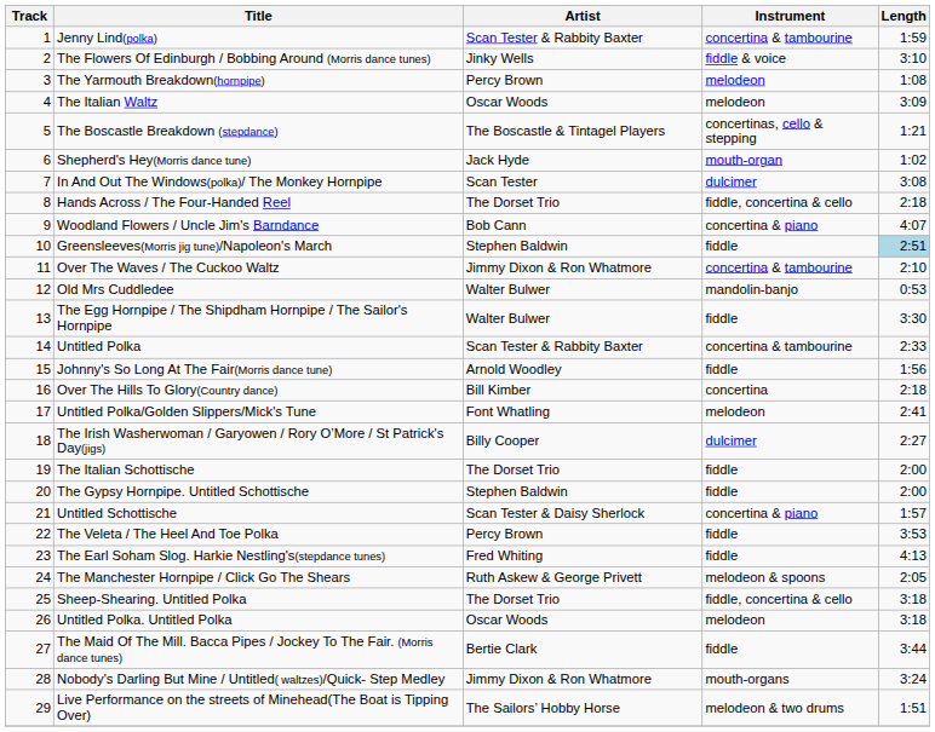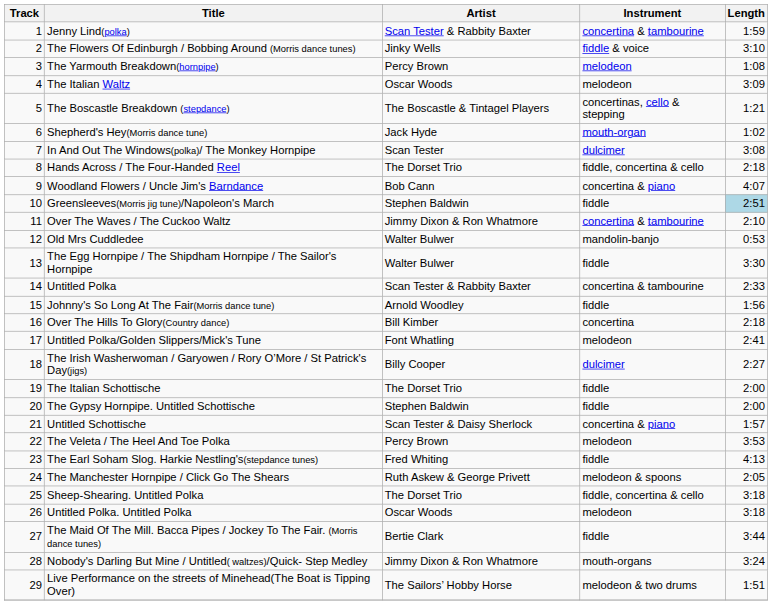 <table class="wikitable">
 <tr>
 <th style="width:  50px">Track</th>
 <th style="width: 475px">Title</th>
 <th style="width: 275px">Artist</th>
 <th style="width: 200px">Instrument</th>
 <th style="width:  50px">Length</th>
 </tr>
 <tr>
 <td style="text-align: right;">1</td>
 <td>Jenny Lind<small>(<a href='#'>polka</a>)</small></td>
 <td><a href='#'>Scan Tester</a> & Rabbity Baxter</td>
 <td><a href='#'>concertina</a> & <a href='#'>tambourine</a></td>
 <td style="text-align: right;">1:59</td>
 </tr>
 <tr>
 <td style="text-align: right;">2</td>
 <td>The Flowers Of Edinburgh / Bobbing Around <small>(Morris dance tunes)</small></td>
 <td>Jinky Wells</td>
 <td><a href='#'>fiddle</a> & voice</td>
 <td style="text-align: right;">3:10</td>
 </tr>
 <tr>
 <td style="text-align: right;">3</td>
 <td>The Yarmouth Breakdown<small>(<a href='#'>hornpipe</a>)</small></td>
 <td>Percy Brown</td>
 <td><a href='#'>melodeon</a></td>
 <td style="text-align: right;">1:08</td>
 </tr>
 <tr>
 <td style="text-align: right;">4</td>
 <td>The Italian <a href='#'>Waltz</a></td>
 <td>Oscar Woods</td>
 <td>melodeon</td>
 <td style="text-align: right;">3:09</td>
 </tr>
 <tr>
 <td style="text-align: right;">5</td>
 <td>The Boscastle Breakdown <small>(<a href='#'>stepdance</a>)</small></td>
 <td>The Boscastle & Tintagel Players</td>
 <td>concertinas, <a href='#'>cello</a> & stepping</td>
 <td style="text-align: right;">1:21</td>
 </tr>
 <tr>
 <td style="text-align: right;">6</td>
 <td>Shepherd's Hey<small>(Morris dance tune)</small></td>
 <td>Jack Hyde</td>
 <td><a href='#'>mouth-organ</a></td>
 <td style="text-align: right;">1:02</td>
 </tr>
 <tr>
 <td style="text-align: right;">7</td>
 <td>In And Out The Windows<small>(polka)</small>/ The Monkey Hornpipe</td>
 <td>Scan Tester</td>
 <td><a href='#'>dulcimer</a></td>
 <td style="text-align: right;">3:08</td>
 </tr>
 <tr>
 <td style="text-align: right;">8</td>
 <td>Hands Across / The Four-Handed <a href='#'>Reel</a></td>
 <td>The Dorset Trio</td>
 <td>fiddle, concertina & cello</td>
 <td style="text-align: right;">2:18</td>
 </tr>
 <tr>
 <td style="text-align: right;">9</td>
 <td>Woodland Flowers / Uncle Jim's <a href='#'>Barndance</a></td>
 <td>Bob Cann</td>
 <td>concertina & <a href='#'>piano</a></td>
 <td style="text-align: right;">4:07</td>
 </tr>
 <tr>
 <td style="text-align: right;">10</td>
 <td>Greensleeves<small>(Morris jig tune)</small>/Napoleon's March</td>
 <td>Stephen Baldwin</td>
 <td>fiddle</td>
 <td style="background: lightblue; text-align: right;">2:51</td>
 </tr>
 <tr>
 <td style="text-align: right;">11</td>
 <td>Over The Waves / The Cuckoo Waltz</td>
 <td>Jimmy Dixon & Ron Whatmore</td>
 <td><a href='#'>concertina</a> & <a href='#'>tambourine</a></td>
 <td style="text-align: right;">2:10</td>
 </tr>
 <tr>
 <td style="text-align: right;">12</td>
 <td>Old Mrs Cuddledee</td>
 <td>Walter Bulwer</td>
 <td>mandolin-banjo</td>
 <td style="text-align: right;">0:53</td>
 </tr>
 <tr>
 <td style="text-align: right;">13</td>
 <td>The Egg Hornpipe / The Shipdham Hornpipe / The Sailor's Hornpipe</td>
 <td>Walter Bulwer</td>
 <td>fiddle</td>
 <td style="text-align: right;">3:30</td>
 </tr>
 <tr>
 <td style="text-align: right;">14</td>
 <td>Untitled Polka</td>
 <td>Scan Tester & Rabbity Baxter</td>
 <td>concertina & tambourine</td>
 <td style="text-align: right;">2:33</td>
 </tr>
 <tr>
 <td style="text-align: right;">15</td>
 <td>Johnny's So Long At The Fair<small>(Morris dance tune)</small></td>
 <td>Arnold Woodley</td>
 <td>fiddle</td>
 <td style="text-align: right;">1:56</td>
 </tr>
 <tr>
 <td style="text-align: right;">16</td>
 <td>Over The Hills To Glory<small>(Country dance)</small></td>
 <td>Bill Kimber</td>
 <td>concertina</td>
 <td style="text-align: right;">2:18</td>
 </tr>
 <tr>
 <td style="text-align: right;">17</td>
 <td>Untitled Polka/Golden Slippers/Mick's Tune</td>
 <td>Font Whatling</td>
 <td>melodeon</td>
 <td style="text-align: right;">2:41</td>
 </tr>
 <tr>
 <td style="text-align: right;">18</td>
 <td>The Irish Washerwoman / Garyowen / Rory O’More / St Patrick's Day<small>(jigs)</small></td>
 <td>Billy Cooper</td>
 <td><a href='#'>dulcimer</a></td>
 <td style="text-align: right;">2:27</td>
 </tr>
 <tr>
 <td style="text-align: right;">19</td>
 <td>The Italian Schottische</td>
 <td>The Dorset Trio</td>
 <td>fiddle</td>
 <td style="text-align: right;">2:00</td>
 </tr>
 <tr>
 <td style="text-align: right;">20</td>
 <td>The Gypsy Hornpipe. Untitled Schottische</td>
 <td>Stephen Baldwin</td>
 <td>fiddle</td>
 <td style="text-align: right;">2:00</td>
 </tr>
 <tr>
 <td style="text-align: right;">21</td>
 <td>Untitled Schottische</td>
 <td>Scan Tester & Daisy Sherlock</td>
 <td>concertina & <a href='#'>piano</a></td>
 <td style="text-align: right;">1:57</td>
 </tr>
 <tr>
 <td style="text-align: right;">22</td>
 <td>The Veleta / The Heel And Toe Polka</td>
 <td>Percy Brown</td>
-<td>fiddle</td>
+<td>melodeon</td>
 <td style="text-align: right;">3:53</td>
 </tr>
 <tr>
 <td style="text-align: right;">23</td>
 <td>The Earl Soham Slog. Harkie Nestling's<small>(stepdance tunes)</small></td>
 <td>Fred Whiting</td>
 <td>fiddle</td>
 <td style="text-align: right;">4:13</td>
 </tr>
 <tr>
 <td style="text-align: right;">24</td>
 <td>The Manchester Hornpipe / Click Go The Shears</td>
 <td>Ruth Askew & George Privett</td>
 <td>melodeon & spoons</td>
 <td style="text-align: right;">2:05</td>
 </tr>
 <tr>
 <td style="text-align: right;">25</td>
 <td>Sheep-Shearing. Untitled Polka</td>
 <td>The Dorset Trio</td>
 <td>fiddle, concertina & cello</td>
 <td style="text-align: right;">3:18</td>
 </tr>
 <tr>
 <td style="text-align: right;">26</td>
 <td>Untitled Polka. Untitled Polka</td>
 <td>Oscar Woods</td>
 <td>melodeon</td>
 <td style="text-align: right;">3:18</td>
 </tr>
 <tr>
 <td style="text-align: right;">27</td>
 <td>The Maid Of The Mill. Bacca Pipes / Jockey To The Fair. <small>(Morris dance tunes)</small></td>
 <td>Bertie Clark</td>
 <td>fiddle</td>
 <td style="text-align: right;">3:44</td>
 </tr>
 <tr>
 <td style="text-align: right;">28</td>
 <td>Nobody's Darling But Mine / Untitled<small>( waltzes)</small>/Quick- Step Medley</td>
 <td>Jimmy Dixon & Ron Whatmore</td>
 <td>mouth-organs</td>
 <td style="text-align: right;">3:24</td>
 </tr>
 <tr>
 <td style="text-align: right;">29</td>
 <td>Live Performance on the streets of Minehead(The Boat is Tipping Over)</td>
 <td>The Sailors’ Hobby Horse</td>
 <td>melodeon & two drums</td>
 <td style="text-align: right;">1:51</td>
 </tr>
 <tr>
 </tr>
 </table>
